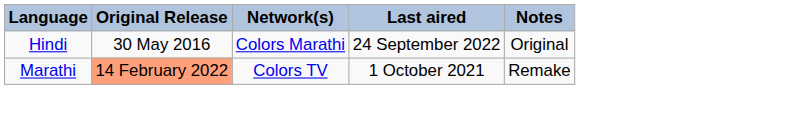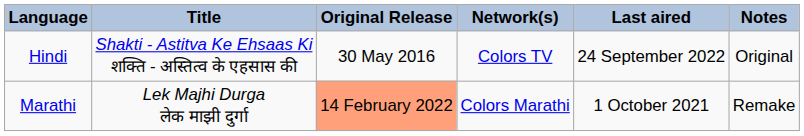 <table class="wikitable" style="text-align:center;">
 <tr>
 <th style="background:LightSteelBlue;">Language</th>
+<th style="background:LightSteelBlue;">Title</th>
 <th style="background:LightSteelBlue;">Original Release</th>
 <th style="background:LightSteelBlue;">Network(s)</th>
 <th style="background:LightSteelBlue;">Last aired</th>
 <th style="background:LightSteelBlue;">Notes</th>
 </tr>
 <tr>
 <td><a href='#'>Hindi</a></td>
+<td><em><a href='#'>Shakti - Astitva Ke Ehsaas Ki</a></em> <br> शक्ति - अस्तित्व के एहसास की</td>
 <td>30 May 2016</td>
-<td><a href='#'>Colors Marathi</a></td>
+<td><a href='#'>Colors TV</a></td>
 <td>24 September 2022</td>
 <td>Original</td>
 </tr>
 <tr>
 <td><a href='#'>Marathi</a></td>
+<td><em>Lek Majhi Durga</em> <br> लेक माझी दुर्गा</td>
 <td style="background: lightsalmon;">14 February 2022</td>
-<td><a href='#'>Colors TV</a></td>
+<td><a href='#'>Colors Marathi</a></td>
 <td>1 October 2021</td>
 <td>Remake</td>
 </tr>
 </table>
